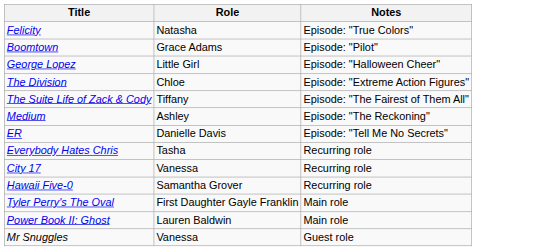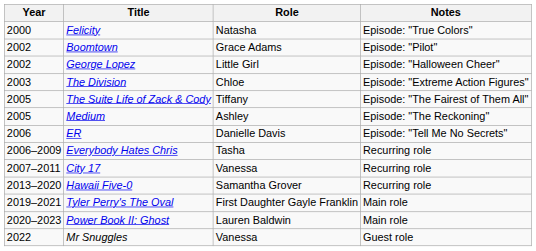 <table class="wikitable sortable">
 <tr>
+<th>Year</th>
 <th>Title</th>
 <th>Role</th>
 <th class="unsortable">Notes</th>
 </tr>
 <tr>
+<td>2000</td>
 <td><em><a href='#'>Felicity</a></em></td>
 <td>Natasha</td>
 <td>Episode: "True Colors"</td>
 </tr>
 <tr>
+<td>2002</td>
 <td><em><a href='#'>Boomtown</a></em></td>
 <td>Grace Adams</td>
 <td>Episode: "Pilot"</td>
 </tr>
 <tr>
+<td>2002</td>
 <td><em><a href='#'>George Lopez</a></em></td>
 <td>Little Girl</td>
 <td>Episode: "Halloween Cheer"</td>
 </tr>
 <tr>
+<td>2003</td>
 <td><em><a href='#'>The Division</a></em></td>
 <td>Chloe</td>
 <td>Episode: "Extreme Action Figures"</td>
 </tr>
 <tr>
+<td>2005</td>
 <td><em><a href='#'>The Suite Life of Zack & Cody</a></em></td>
 <td>Tiffany</td>
 <td>Episode: "The Fairest of Them All"</td>
 </tr>
 <tr>
+<td>2005</td>
 <td><em><a href='#'>Medium</a></em></td>
 <td>Ashley</td>
 <td>Episode: "The Reckoning"</td>
 </tr>
 <tr>
+<td>2006</td>
 <td><em><a href='#'>ER</a></em></td>
 <td>Danielle Davis</td>
 <td>Episode: "Tell Me No Secrets"</td>
 </tr>
 <tr>
+<td>2006–2009</td>
 <td><em><a href='#'>Everybody Hates Chris</a></em></td>
 <td>Tasha</td>
 <td>Recurring role</td>
 </tr>
 <tr>
+<td>2007–2011</td>
 <td><em><a href='#'>City 17</a></em></td>
 <td>Vanessa</td>
 <td>Recurring role</td>
 </tr>
 <tr>
+<td>2013–2020</td>
 <td><em><a href='#'>Hawaii Five-0</a></em></td>
 <td>Samantha Grover</td>
 <td>Recurring role</td>
 </tr>
 <tr>
+<td>2019–2021</td>
 <td><em><a href='#'>Tyler Perry's The Oval</a></em></td>
 <td>First Daughter Gayle Franklin</td>
 <td>Main role</td>
 </tr>
 <tr>
+<td>2020–2023</td>
 <td><em><a href='#'>Power Book II: Ghost</a></em></td>
 <td>Lauren Baldwin</td>
 <td>Main role</td>
 </tr>
 <tr>
+<td>2022</td>
 <td><em>Mr Snuggles</em></td>
 <td>Vanessa</td>
 <td>Guest role</td>
 </tr>
 </table>
